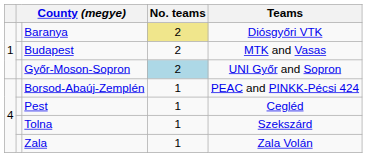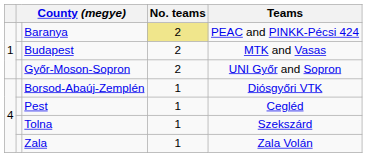 <table class="wikitable">
 <tr>
 <th></th>
 <th colspan=2><a href='#'>County</a> <em>(megye)</em></th>
 <th>No. teams</th>
 <th>Teams</th>
 </tr>
 <tr>
 <td rowspan=3>1</td>
 <td align=center></td>
 <td><a href='#'>Baranya</a></td>
 <td align=center style="background: khaki;">2</td>
-<td align=center><a href='#'>Diósgyőri VTK</a></td>
+<td align=center><a href='#'>PEAC</a> and <a href='#'>PINKK-Pécsi 424</a></td>
 </tr>
 <tr>
 <td align=center></td>
 <td><a href='#'>Budapest</a></td>
 <td align=center>2</td>
 <td align=center><a href='#'>MTK</a> and <a href='#'>Vasas</a></td>
 </tr>
 <tr>
 <td align=center></td>
 <td><a href='#'>Győr-Moson-Sopron</a></td>
-<td align=center style="background: lightblue;">2</td>
+<td align=center>2</td>
 <td align=center><a href='#'>UNI Győr</a> and <a href='#'>Sopron</a></td>
 </tr>
 <tr>
 <td rowspan=4>4</td>
 <td align=center></td>
 <td><a href='#'>Borsod-Abaúj-Zemplén</a></td>
 <td align=center>1</td>
-<td align=center><a href='#'>PEAC</a> and <a href='#'>PINKK-Pécsi 424</a></td>
+<td align=center><a href='#'>Diósgyőri VTK</a></td>
 </tr>
 <tr>
 <td align=center></td>
 <td><a href='#'>Pest</a></td>
 <td align=center>1</td>
 <td align=center><a href='#'>Cegléd</a></td>
 </tr>
 <tr>
 <td align=center></td>
 <td><a href='#'>Tolna</a></td>
 <td align=center>1</td>
 <td align=center><a href='#'>Szekszárd</a></td>
 </tr>
 <tr>
 <td align=center></td>
 <td><a href='#'>Zala</a></td>
 <td align=center>1</td>
 <td align=center><a href='#'>Zala Volán</a></td>
 </tr>
 </table>
